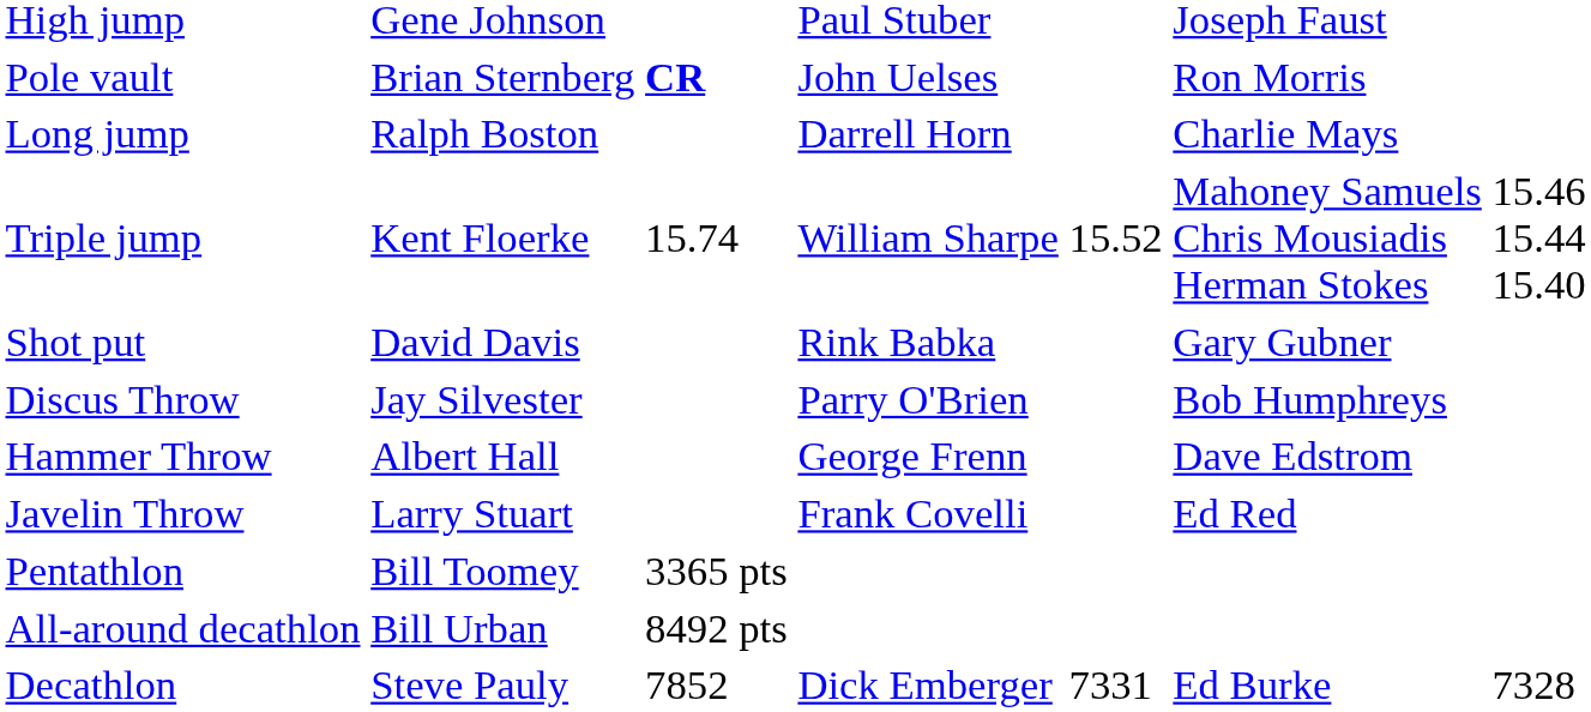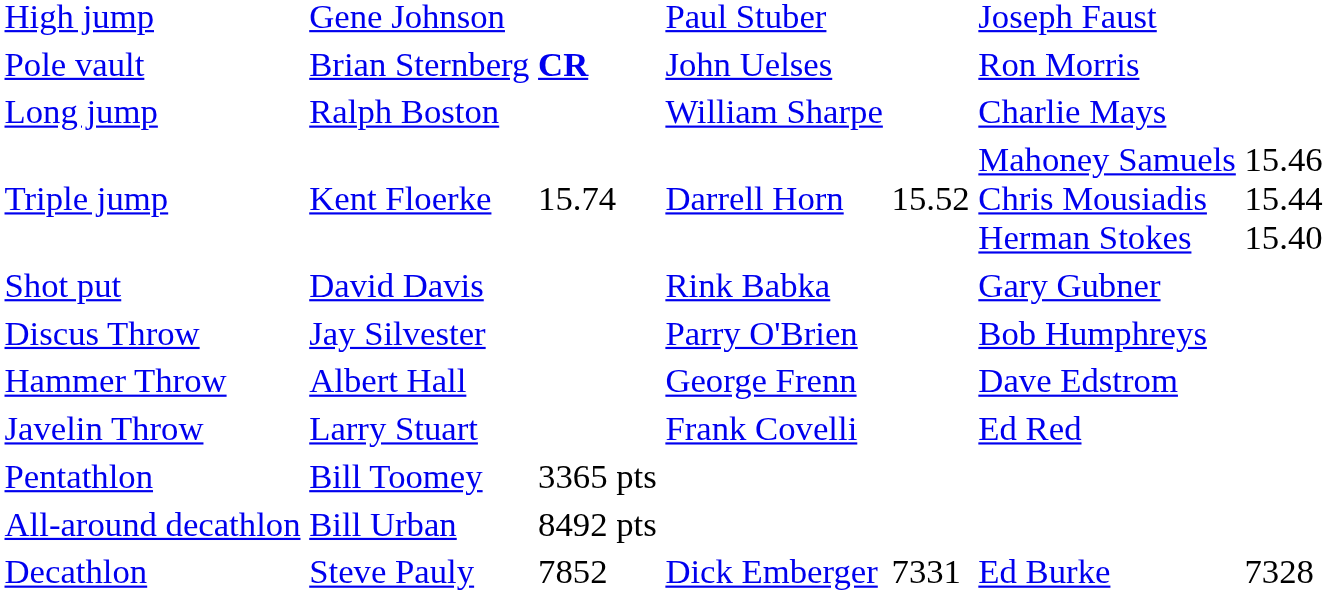 <table>
 <tr>
 <td><a href='#'>High jump</a></td>
 <td><a href='#'>Gene Johnson</a></td>
 <td></td>
 <td><a href='#'>Paul Stuber</a></td>
 <td></td>
 <td><a href='#'>Joseph Faust</a></td>
 <td></td>
 </tr>
 <tr>
 <td><a href='#'>Pole vault</a></td>
 <td><a href='#'>Brian Sternberg</a></td>
 <td> <strong><a href='#'>CR</a></strong></td>
 <td><a href='#'>John Uelses</a></td>
 <td></td>
 <td><a href='#'>Ron Morris</a></td>
 <td></td>
 </tr>
 <tr>
 <td><a href='#'>Long jump</a></td>
 <td><a href='#'>Ralph Boston</a></td>
 <td></td>
-<td><a href='#'>Darrell Horn</a></td>
+<td><a href='#'>William Sharpe</a></td>
 <td></td>
 <td><a href='#'>Charlie Mays</a></td>
 <td></td>
 </tr>
 <tr>
 <td><a href='#'>Triple jump</a></td>
 <td><a href='#'>Kent Floerke</a></td>
 <td>15.74</td>
-<td><a href='#'>William Sharpe</a></td>
+<td><a href='#'>Darrell Horn</a></td>
 <td>15.52</td>
 <td><a href='#'>Mahoney Samuels</a> <br><a href='#'>Chris Mousiadis</a> <br><a href='#'>Herman Stokes</a></td>
 <td>15.46<br>15.44<br>15.40</td>
 </tr>
 <tr>
 <td><a href='#'>Shot put</a></td>
 <td><a href='#'>David Davis</a></td>
 <td></td>
 <td><a href='#'>Rink Babka</a></td>
 <td></td>
 <td><a href='#'>Gary Gubner</a></td>
 <td></td>
 </tr>
 <tr>
 <td><a href='#'>Discus Throw</a></td>
 <td><a href='#'>Jay Silvester</a></td>
 <td></td>
 <td><a href='#'>Parry O'Brien</a></td>
 <td></td>
 <td><a href='#'>Bob Humphreys</a></td>
 <td></td>
 </tr>
 <tr>
 <td><a href='#'>Hammer Throw</a></td>
 <td><a href='#'>Albert Hall</a></td>
 <td></td>
 <td><a href='#'>George Frenn</a></td>
 <td></td>
 <td><a href='#'>Dave Edstrom</a></td>
 <td></td>
 </tr>
 <tr>
 <td><a href='#'>Javelin Throw</a></td>
 <td><a href='#'>Larry Stuart</a></td>
 <td></td>
 <td><a href='#'>Frank Covelli</a></td>
 <td></td>
 <td><a href='#'>Ed Red</a></td>
 <td></td>
 </tr>
 <tr>
 <td><a href='#'>Pentathlon</a></td>
 <td><a href='#'>Bill Toomey</a></td>
 <td>3365 pts</td>
 <td></td>
 <td></td>
 <td></td>
 <td></td>
 </tr>
 <tr>
 <td><a href='#'>All-around decathlon</a></td>
 <td><a href='#'>Bill Urban</a></td>
 <td>8492 pts</td>
 <td></td>
 <td></td>
 <td></td>
 <td></td>
 </tr>
 <tr>
 <td><a href='#'>Decathlon</a></td>
 <td><a href='#'>Steve Pauly</a></td>
 <td>7852</td>
 <td><a href='#'>Dick Emberger</a></td>
 <td>7331</td>
 <td><a href='#'>Ed Burke</a></td>
 <td>7328</td>
 </tr>
 </table>
